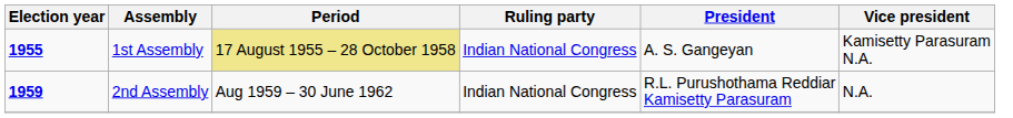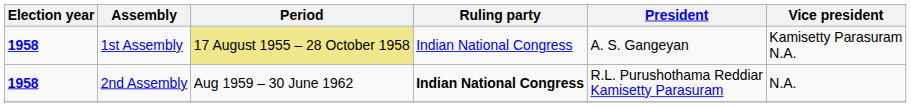 <table class="wikitable">
 <tr>
 <th>Election year</th>
 <th>Assembly</th>
 <th>Period</th>
 <th>Ruling party</th>
 <th><strong><a href='#'>President</a></strong></th>
 <th><strong>Vice president</strong></th>
 </tr>
 <tr>
-<td><strong><a href='#'>1955</a></strong></td>
+<td><strong><a href='#'>1958</a></strong></td>
 <td><a href='#'>1st Assembly</a></td>
 <td style="background: khaki;">17 August 1955 – 28 October 1958</td>
 <td><a href='#'>Indian National Congress</a></td>
 <td>A. S. Gangeyan</td>
 <td>Kamisetty Parasuram<br> N.A.</td>
 </tr>
 <tr>
-<td><strong><a href='#'>1959</a></strong></td>
+<td><strong><a href='#'>1958</a></strong></td>
 <td><a href='#'>2nd Assembly</a></td>
 <td>Aug 1959 – 30 June 1962</td>
-<td>Indian National Congress</td>
+<td><strong>Indian National Congress</strong></td>
 <td>R.L. Purushothama Reddiar<br><a href='#'>Kamisetty Parasuram</a></td>
 <td>N.A.</td>
 </tr>
 <tr>
 </tr>
 </table>
